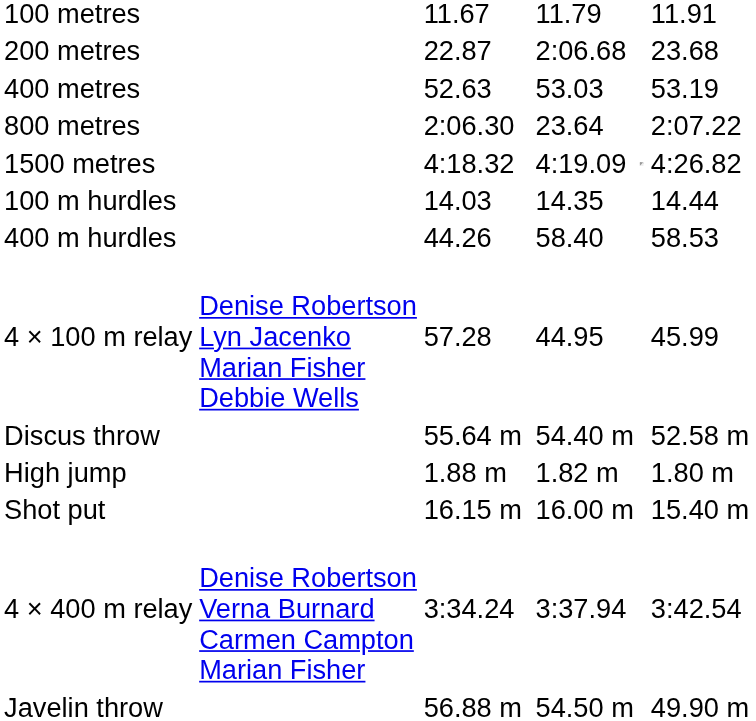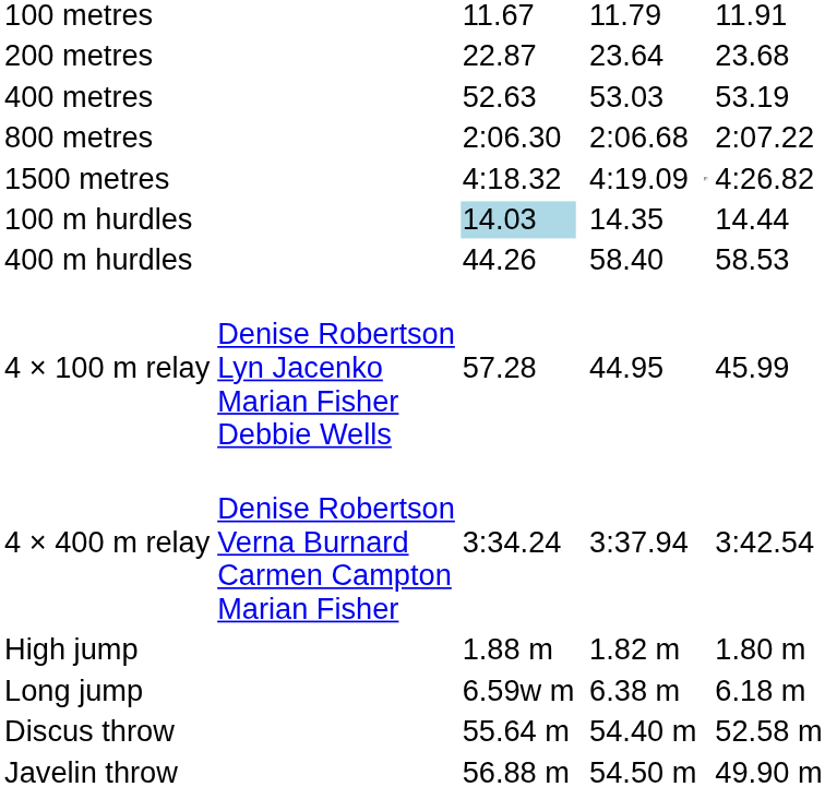 <table>
 <tr>
 <td>100 metres</td>
 <td></td>
 <td>11.67</td>
 <td></td>
 <td>11.79</td>
 <td></td>
 <td>11.91</td>
 </tr>
 <tr>
 <td>200 metres</td>
 <td></td>
 <td>22.87</td>
 <td></td>
-<td>2:06.68</td>
+<td>23.64</td>
 <td></td>
 <td>23.68</td>
 </tr>
 <tr>
 <td>400 metres</td>
 <td></td>
 <td>52.63</td>
 <td></td>
 <td>53.03</td>
 <td></td>
 <td>53.19</td>
 </tr>
 <tr>
 <td>800 metres</td>
 <td></td>
 <td>2:06.30</td>
 <td></td>
-<td>23.64</td>
+<td>2:06.68</td>
 <td></td>
 <td>2:07.22</td>
 </tr>
 <tr>
 <td>1500 metres</td>
 <td></td>
 <td>4:18.32</td>
 <td></td>
 <td>4:19.09</td>
 <td><hr></td>
 <td>4:26.82</td>
 </tr>
 <tr>
 <td>100 m hurdles</td>
 <td></td>
-<td>14.03</td>
+<td style="background: lightblue;">14.03</td>
 <td></td>
 <td>14.35</td>
 <td></td>
 <td>14.44</td>
 </tr>
 <tr>
 <td>400 m hurdles</td>
 <td></td>
 <td>44.26</td>
 <td></td>
 <td>58.40</td>
 <td></td>
 <td>58.53</td>
 </tr>
 <tr>
 <td>4 × 100 m relay</td>
 <td><br><a href='#'>Denise Robertson</a><br><a href='#'>Lyn Jacenko</a><br><a href='#'>Marian Fisher</a><br><a href='#'>Debbie Wells</a></td>
 <td>57.28</td>
 <td></td>
 <td>44.95</td>
 <td></td>
 <td>45.99</td>
 </tr>
 <tr>
-<td>Discus throw</td>
+<td>4 × 400 m relay</td>
+<td><br><a href='#'>Denise Robertson</a><br><a href='#'>Verna Burnard</a><br><a href='#'>Carmen Campton</a><br><a href='#'>Marian Fisher</a></td>
+<td>3:34.24</td>
 <td></td>
-<td>55.64 m</td>
+<td>3:37.94</td>
 <td></td>
-<td>54.40 m</td>
-<td></td>
-<td>52.58 m</td>
+<td>3:42.54</td>
 </tr>
 <tr>
 <td>High jump</td>
 <td></td>
 <td>1.88 m</td>
 <td></td>
 <td>1.82 m</td>
 <td></td>
 <td>1.80 m</td>
 </tr>
 <tr>
-<td>Shot put</td>
+<td>Long jump</td>
 <td></td>
-<td>16.15 m</td>
+<td>6.59w m</td>
 <td></td>
-<td>16.00 m</td>
+<td>6.38 m</td>
 <td></td>
-<td>15.40 m</td>
+<td>6.18 m</td>
 </tr>
 <tr>
-<td>4 × 400 m relay</td>
-<td><br><a href='#'>Denise Robertson</a><br><a href='#'>Verna Burnard</a><br><a href='#'>Carmen Campton</a><br><a href='#'>Marian Fisher</a></td>
-<td>3:34.24</td>
+<td>Discus throw</td>
 <td></td>
-<td>3:37.94</td>
+<td>55.64 m</td>
 <td></td>
-<td>3:42.54</td>
+<td>54.40 m</td>
+<td></td>
+<td>52.58 m</td>
 </tr>
 <tr>
 <td>Javelin throw</td>
 <td></td>
 <td>56.88 m</td>
 <td></td>
 <td>54.50 m</td>
 <td></td>
 <td>49.90 m</td>
 </tr>
 </table>
